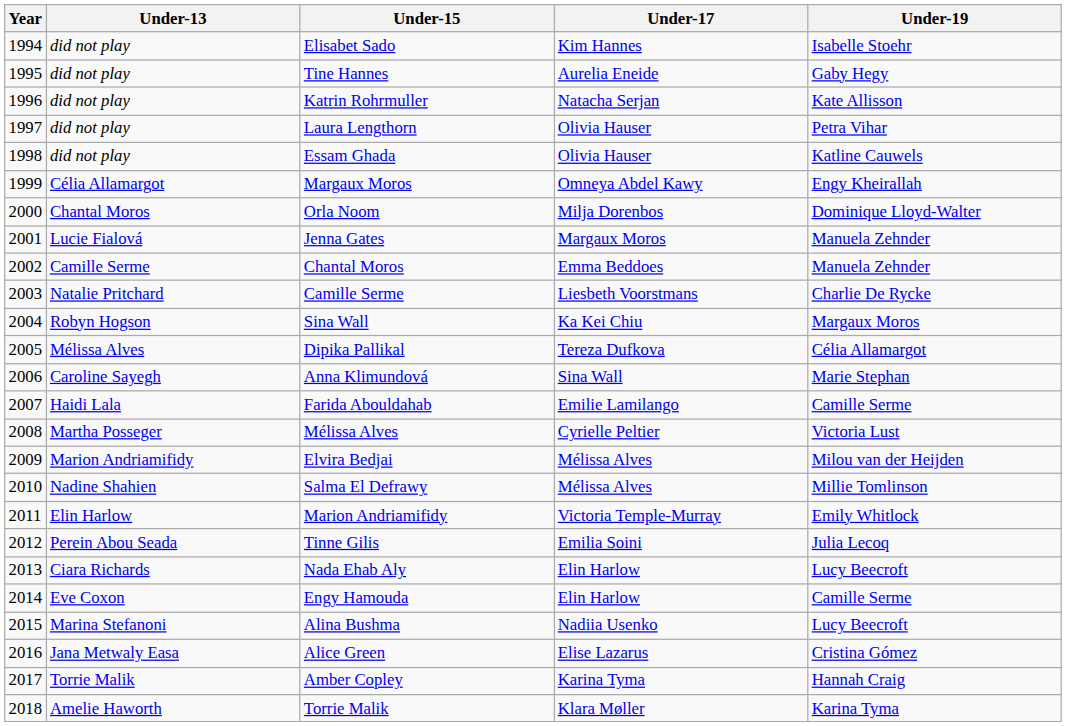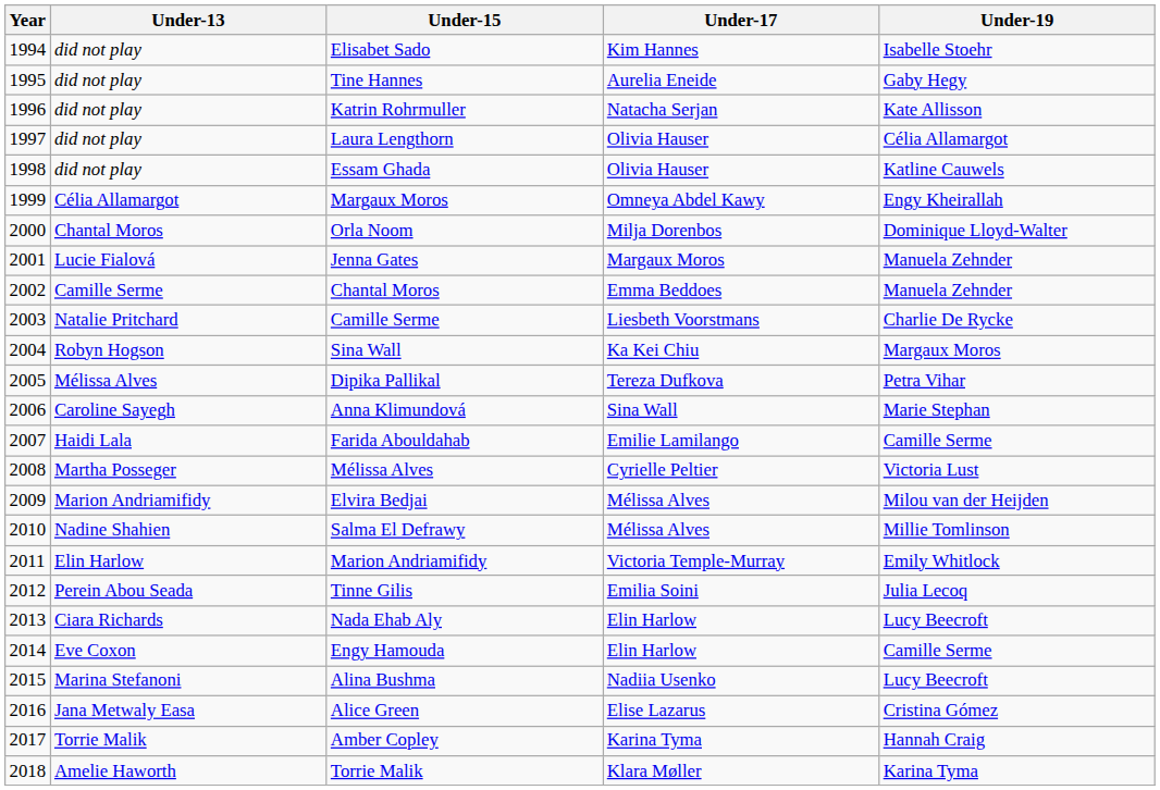 <table class="wikitable sortable" style="font-size: 85%">
 <tr>
 <th>Year</th>
 <th width=200>Under-13</th>
 <th width=200>Under-15</th>
 <th width=200>Under-17</th>
 <th width=200>Under-19</th>
 </tr>
 <tr>
 <td>1994</td>
 <td><em>did not play</em></td>
 <td> <a href='#'>Elisabet Sado</a></td>
 <td> <a href='#'>Kim Hannes</a></td>
 <td> <a href='#'>Isabelle Stoehr</a></td>
 </tr>
 <tr>
 <td>1995</td>
 <td><em>did not play</em></td>
 <td> <a href='#'>Tine Hannes</a></td>
 <td> <a href='#'>Aurelia Eneide</a></td>
 <td> <a href='#'>Gaby Hegy</a></td>
 </tr>
 <tr>
 <td>1996</td>
 <td><em>did not play</em></td>
 <td> <a href='#'>Katrin Rohrmuller</a></td>
 <td> <a href='#'>Natacha Serjan</a></td>
 <td> <a href='#'>Kate Allisson</a></td>
 </tr>
 <tr>
 <td>1997</td>
 <td><em>did not play</em></td>
 <td> <a href='#'>Laura Lengthorn</a></td>
 <td> <a href='#'>Olivia Hauser</a></td>
-<td> <a href='#'>Petra Vihar</a></td>
+<td> <a href='#'>Célia Allamargot</a></td>
 </tr>
 <tr>
 <td>1998</td>
 <td><em>did not play</em></td>
 <td> <a href='#'>Essam Ghada</a></td>
 <td> <a href='#'>Olivia Hauser</a></td>
 <td> <a href='#'>Katline Cauwels</a></td>
 </tr>
 <tr>
 <td>1999</td>
 <td> <a href='#'>Célia Allamargot</a></td>
 <td> <a href='#'>Margaux Moros</a></td>
 <td> <a href='#'>Omneya Abdel Kawy</a></td>
 <td> <a href='#'>Engy Kheirallah</a></td>
 </tr>
 <tr>
 <td>2000</td>
 <td> <a href='#'>Chantal Moros</a></td>
 <td> <a href='#'>Orla Noom</a></td>
 <td> <a href='#'>Milja Dorenbos</a></td>
 <td> <a href='#'>Dominique Lloyd-Walter</a></td>
 </tr>
 <tr>
 <td>2001</td>
 <td> <a href='#'>Lucie Fialová</a></td>
 <td> <a href='#'>Jenna Gates</a></td>
 <td> <a href='#'>Margaux Moros</a></td>
 <td> <a href='#'>Manuela Zehnder</a></td>
 </tr>
 <tr>
 <td>2002</td>
 <td> <a href='#'>Camille Serme</a></td>
 <td> <a href='#'>Chantal Moros</a></td>
 <td> <a href='#'>Emma Beddoes</a></td>
 <td> <a href='#'>Manuela Zehnder</a></td>
 </tr>
 <tr>
 <td>2003</td>
 <td> <a href='#'>Natalie Pritchard</a></td>
 <td> <a href='#'>Camille Serme</a></td>
 <td> <a href='#'>Liesbeth Voorstmans</a></td>
 <td> <a href='#'>Charlie De Rycke</a></td>
 </tr>
 <tr>
 <td>2004</td>
 <td> <a href='#'>Robyn Hogson</a></td>
 <td> <a href='#'>Sina Wall</a></td>
 <td> <a href='#'>Ka Kei Chiu</a></td>
 <td> <a href='#'>Margaux Moros</a></td>
 </tr>
 <tr>
 <td>2005</td>
 <td> <a href='#'>Mélissa Alves</a></td>
 <td> <a href='#'>Dipika Pallikal</a></td>
 <td> <a href='#'>Tereza Dufkova</a></td>
-<td> <a href='#'>Célia Allamargot</a></td>
+<td> <a href='#'>Petra Vihar</a></td>
 </tr>
 <tr>
 <td>2006</td>
 <td> <a href='#'>Caroline Sayegh</a></td>
 <td> <a href='#'>Anna Klimundová</a></td>
 <td> <a href='#'>Sina Wall</a></td>
 <td> <a href='#'>Marie Stephan</a></td>
 </tr>
 <tr>
 <td>2007</td>
 <td> <a href='#'>Haidi Lala</a></td>
 <td> <a href='#'>Farida Abouldahab</a></td>
 <td> <a href='#'>Emilie Lamilango</a></td>
 <td> <a href='#'>Camille Serme</a></td>
 </tr>
 <tr>
 <td>2008</td>
 <td> <a href='#'>Martha Posseger</a></td>
 <td> <a href='#'>Mélissa Alves</a></td>
 <td> <a href='#'>Cyrielle Peltier</a></td>
 <td> <a href='#'>Victoria Lust</a></td>
 </tr>
 <tr>
 <td>2009</td>
 <td> <a href='#'>Marion Andriamifidy</a></td>
 <td> <a href='#'>Elvira Bedjai</a></td>
 <td> <a href='#'>Mélissa Alves</a></td>
 <td> <a href='#'>Milou van der Heijden</a></td>
 </tr>
 <tr>
 <td>2010</td>
 <td> <a href='#'>Nadine Shahien</a></td>
 <td> <a href='#'>Salma El Defrawy</a></td>
 <td> <a href='#'>Mélissa Alves</a></td>
 <td> <a href='#'>Millie Tomlinson</a></td>
 </tr>
 <tr>
 <td>2011</td>
 <td> <a href='#'>Elin Harlow</a></td>
 <td> <a href='#'>Marion Andriamifidy</a></td>
 <td> <a href='#'>Victoria Temple-Murray</a></td>
 <td> <a href='#'>Emily Whitlock</a></td>
 </tr>
 <tr>
 <td>2012</td>
 <td> <a href='#'>Perein Abou Seada</a></td>
 <td> <a href='#'>Tinne Gilis</a></td>
 <td> <a href='#'>Emilia Soini</a></td>
 <td> <a href='#'>Julia Lecoq</a></td>
 </tr>
 <tr>
 <td>2013</td>
 <td> <a href='#'>Ciara Richards</a></td>
 <td> <a href='#'>Nada Ehab Aly</a></td>
 <td> <a href='#'>Elin Harlow</a></td>
 <td> <a href='#'>Lucy Beecroft</a></td>
 </tr>
 <tr>
 <td>2014</td>
 <td> <a href='#'>Eve Coxon</a></td>
 <td> <a href='#'>Engy Hamouda</a></td>
 <td> <a href='#'>Elin Harlow</a></td>
 <td> <a href='#'>Camille Serme</a></td>
 </tr>
 <tr>
 <td>2015</td>
 <td> <a href='#'>Marina Stefanoni</a></td>
 <td> <a href='#'>Alina Bushma</a></td>
 <td> <a href='#'>Nadiia Usenko</a></td>
 <td> <a href='#'>Lucy Beecroft</a></td>
 </tr>
 <tr>
 <td>2016</td>
 <td> <a href='#'>Jana Metwaly Easa</a></td>
 <td> <a href='#'>Alice Green</a></td>
 <td> <a href='#'>Elise Lazarus</a></td>
 <td> <a href='#'>Cristina Gómez</a></td>
 </tr>
 <tr>
 <td>2017</td>
 <td> <a href='#'>Torrie Malik</a></td>
 <td> <a href='#'>Amber Copley</a></td>
 <td> <a href='#'>Karina Tyma</a></td>
 <td> <a href='#'>Hannah Craig</a></td>
 </tr>
 <tr>
 <td>2018</td>
 <td> <a href='#'>Amelie Haworth</a></td>
 <td> <a href='#'>Torrie Malik</a></td>
 <td> <a href='#'>Klara Møller</a></td>
 <td> <a href='#'>Karina Tyma</a></td>
 </tr>
 <tr>
 </tr>
 </table>
